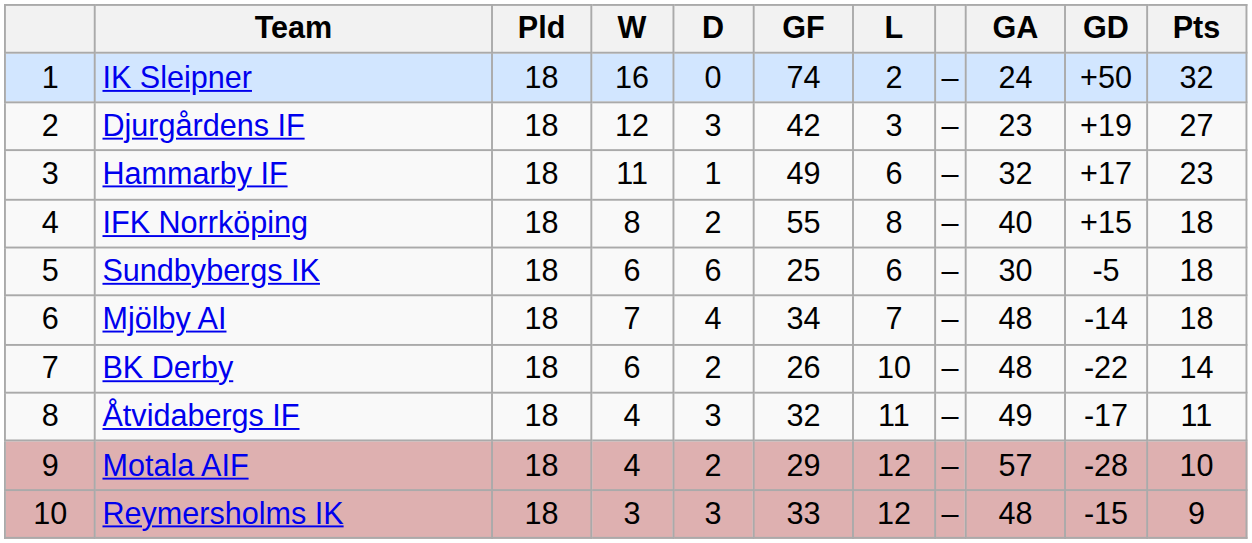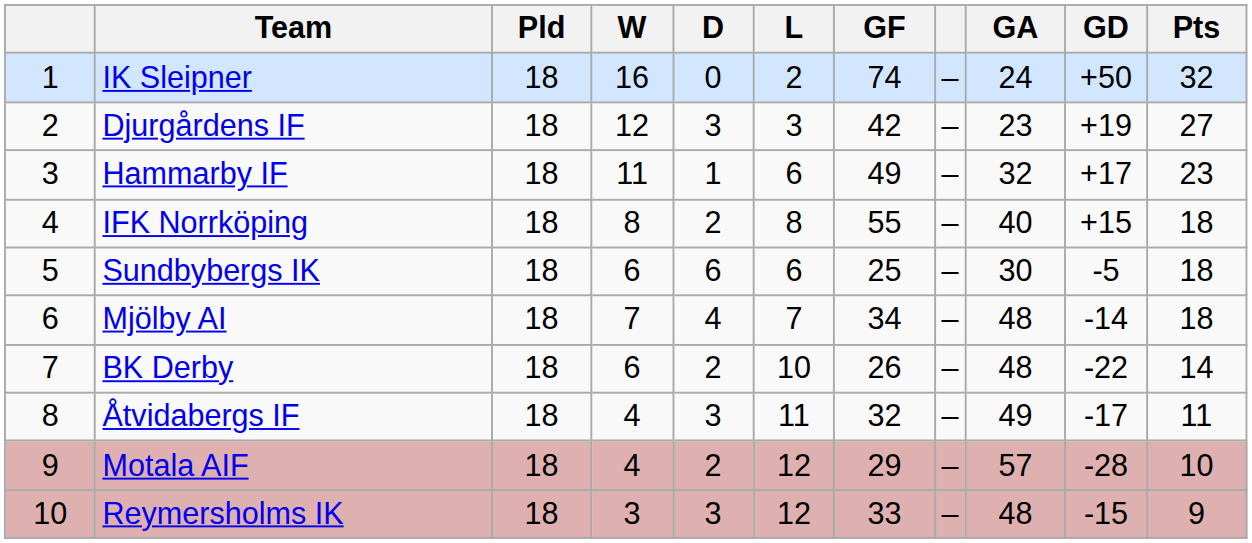 <table class="wikitable" style="text-align: center;">
 <tr>
 <th style="width: 40px;"></th>
 <th style="width: 200px;">Team</th>
 <th style="width: 45px;">Pld</th>
 <th style="width: 35px;">W</th>
 <th style="width: 35px;">D</th>
+<th style="width: 35px;">L</th>
 <th style="width: 45px;">GF</th>
-<th style="width: 35px;">L</th>
 <th></th>
 <th style="width: 45px;">GA</th>
 <th style="width: 35px;">GD</th>
 <th style="width: 45px;">Pts</th>
 </tr>
 <tr style="background: #d2e6ff">
 <td>1</td>
 <td style="text-align: left;"><a href='#'>IK Sleipner</a></td>
 <td>18</td>
 <td>16</td>
 <td>0</td>
+<td>2</td>
 <td>74</td>
-<td>2</td>
 <td>–</td>
 <td>24</td>
 <td>+50</td>
 <td>32</td>
 </tr>
 <tr>
 <td>2</td>
 <td style="text-align: left;"><a href='#'>Djurgårdens IF</a></td>
 <td>18</td>
 <td>12</td>
 <td>3</td>
+<td>3</td>
 <td>42</td>
-<td>3</td>
 <td>–</td>
 <td>23</td>
 <td>+19</td>
 <td>27</td>
 </tr>
 <tr>
 <td>3</td>
 <td style="text-align: left;"><a href='#'>Hammarby IF</a></td>
 <td>18</td>
 <td>11</td>
 <td>1</td>
+<td>6</td>
 <td>49</td>
-<td>6</td>
 <td>–</td>
 <td>32</td>
 <td>+17</td>
 <td>23</td>
 </tr>
 <tr>
 <td>4</td>
 <td style="text-align: left;"><a href='#'>IFK Norrköping</a></td>
 <td>18</td>
 <td>8</td>
 <td>2</td>
+<td>8</td>
 <td>55</td>
-<td>8</td>
 <td>–</td>
 <td>40</td>
 <td>+15</td>
 <td>18</td>
 </tr>
 <tr>
 <td>5</td>
 <td style="text-align: left;"><a href='#'>Sundbybergs IK</a></td>
 <td>18</td>
 <td>6</td>
 <td>6</td>
+<td>6</td>
 <td>25</td>
-<td>6</td>
 <td>–</td>
 <td>30</td>
 <td>-5</td>
 <td>18</td>
 </tr>
 <tr>
 <td>6</td>
 <td style="text-align: left;"><a href='#'>Mjölby AI</a></td>
 <td>18</td>
 <td>7</td>
 <td>4</td>
+<td>7</td>
 <td>34</td>
-<td>7</td>
 <td>–</td>
 <td>48</td>
 <td>-14</td>
 <td>18</td>
 </tr>
 <tr>
 <td>7</td>
 <td style="text-align: left;"><a href='#'>BK Derby</a></td>
 <td>18</td>
 <td>6</td>
 <td>2</td>
+<td>10</td>
 <td>26</td>
-<td>10</td>
 <td>–</td>
 <td>48</td>
 <td>-22</td>
 <td>14</td>
 </tr>
 <tr>
 <td>8</td>
 <td style="text-align: left;"><a href='#'>Åtvidabergs IF</a></td>
 <td>18</td>
 <td>4</td>
 <td>3</td>
+<td>11</td>
 <td>32</td>
-<td>11</td>
 <td>–</td>
 <td>49</td>
 <td>-17</td>
 <td>11</td>
 </tr>
 <tr style="background: #deb0b0">
 <td>9</td>
 <td style="text-align: left;"><a href='#'>Motala AIF</a></td>
 <td>18</td>
 <td>4</td>
 <td>2</td>
+<td>12</td>
 <td>29</td>
-<td>12</td>
 <td>–</td>
 <td>57</td>
 <td>-28</td>
 <td>10</td>
 </tr>
 <tr style="background: #deb0b0">
 <td>10</td>
 <td style="text-align: left;"><a href='#'>Reymersholms IK</a></td>
 <td>18</td>
 <td>3</td>
 <td>3</td>
+<td>12</td>
 <td>33</td>
-<td>12</td>
 <td>–</td>
 <td>48</td>
 <td>-15</td>
 <td>9</td>
 </tr>
 </table>
